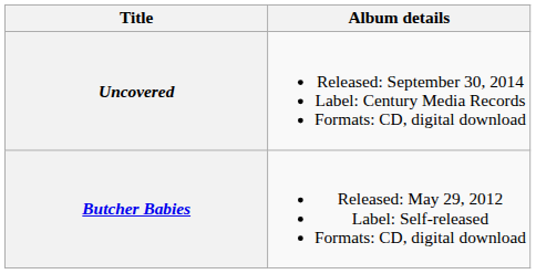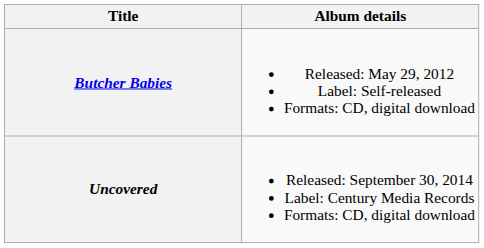 <table class="wikitable plainrowheaders" style="text-align:center;">
 <tr>
 <th scope="col" style="width:15em;">Title</th>
 <th scope="col">Album details</th>
 </tr>
 <tr>
+<th scope="row"><em><a href='#'>Butcher Babies</a></em></th>
+<td><br><ul><li>Released: May 29, 2012</li><li>Label: Self-released</li><li>Formats: CD, digital download</li></ul></td>
+</tr>
+<tr>
 <th scope="row"><em>Uncovered</em></th>
 <td><br><ul><li>Released: September 30, 2014</li><li>Label: Century Media Records</li><li>Formats: CD, digital download</li></ul></td>
 </tr>
-<tr>
-<th scope="row"><em><a href='#'>Butcher Babies</a></em></th>
-<td><br><ul><li>Released: May 29, 2012</li><li>Label: Self-released</li><li>Formats: CD, digital download</li></ul></td>
-</tr>
 </table>
